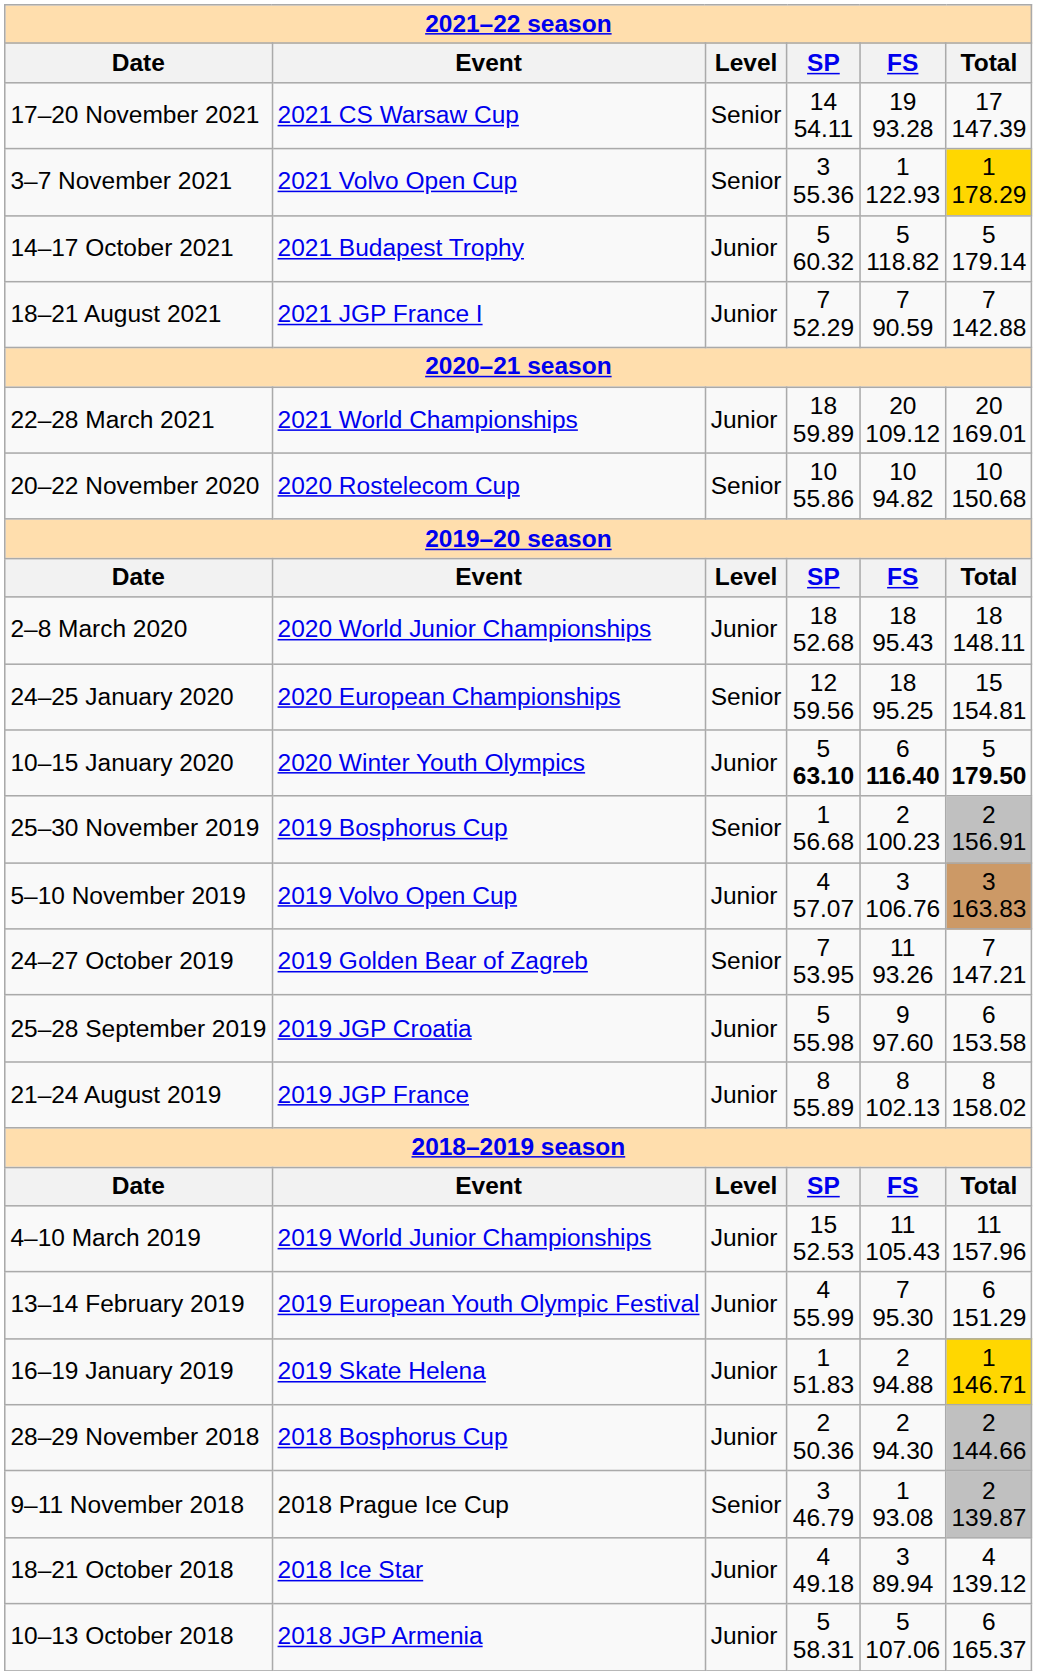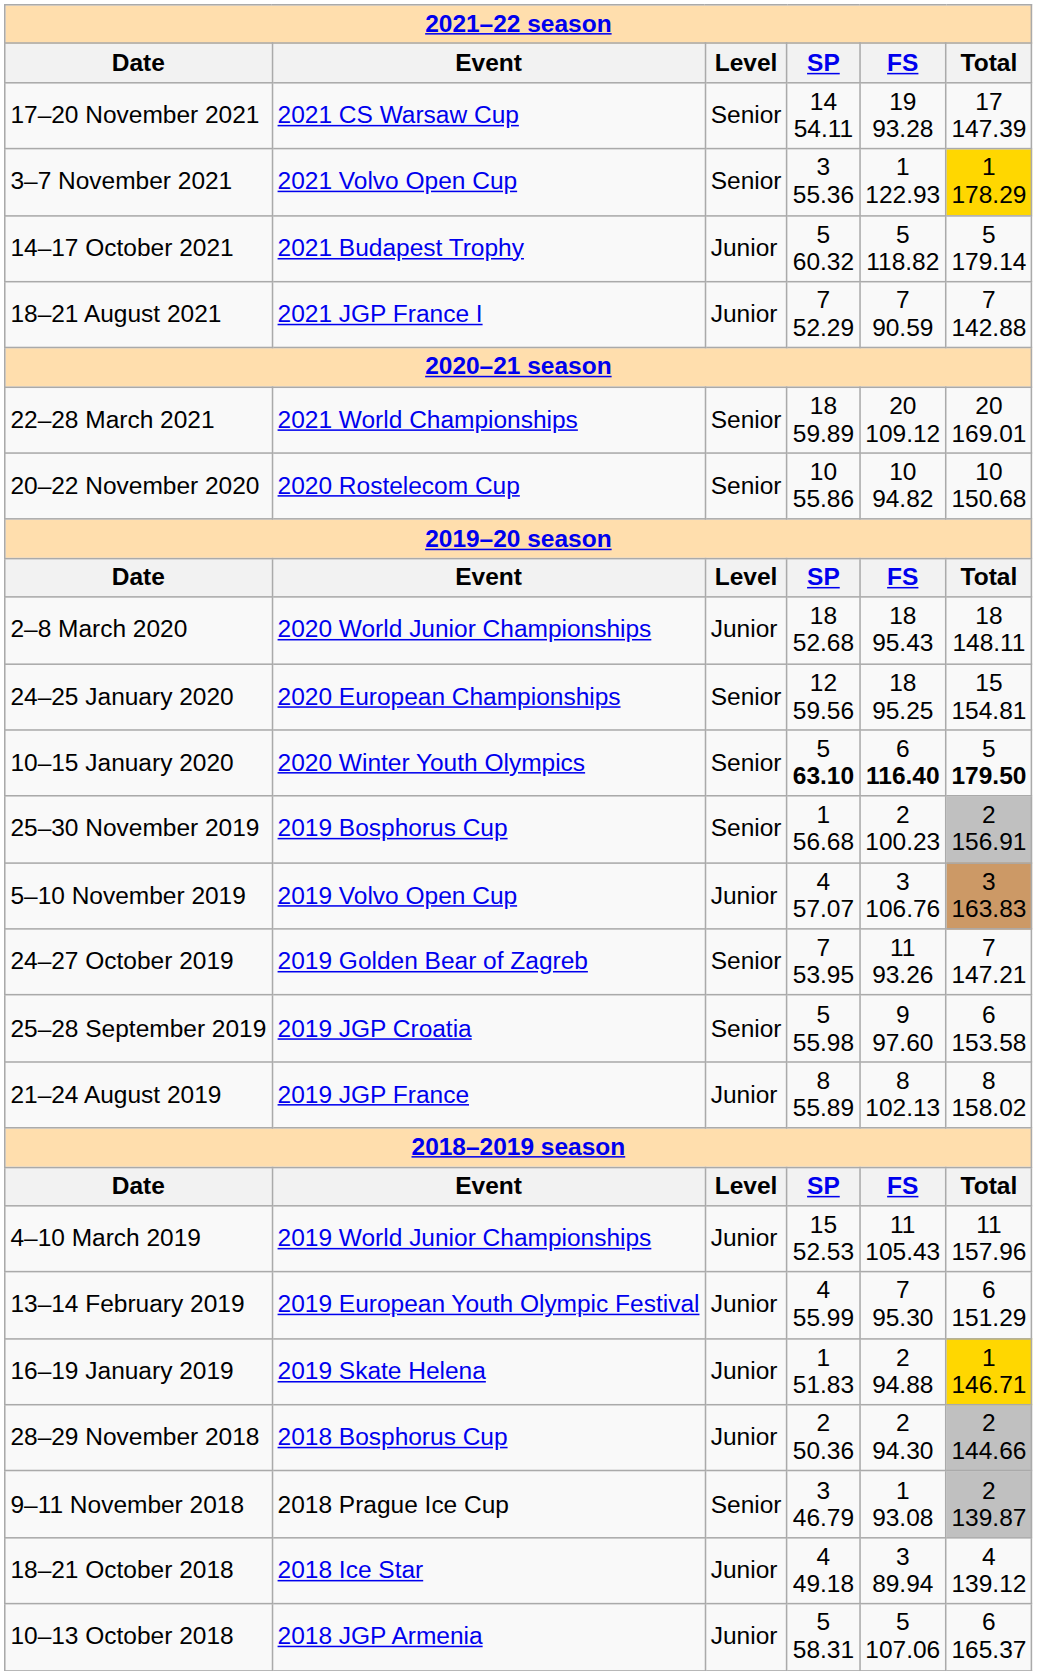 <table class="wikitable">
 <tr>
 <th style="background-color: #ffdead;" colspan=6 align=center><a href='#'>2021–22 season</a></th>
 </tr>
 <tr>
 <th>Date</th>
 <th>Event</th>
 <th>Level</th>
 <th><a href='#'>SP</a></th>
 <th><a href='#'>FS</a></th>
 <th>Total</th>
 </tr>
 <tr>
 <td>17–20 November 2021</td>
 <td><a href='#'>2021 CS Warsaw Cup</a></td>
 <td>Senior</td>
 <td align=center>14 <br> 54.11</td>
 <td align=center>19 <br> 93.28</td>
 <td align=center>17 <br> 147.39</td>
 </tr>
 <tr>
 <td>3–7 November 2021</td>
 <td><a href='#'>2021 Volvo Open Cup</a></td>
 <td>Senior</td>
 <td align=center>3 <br> 55.36</td>
 <td align=center>1 <br> 122.93</td>
 <td align=center bgcolor=gold>1 <br> 178.29</td>
 </tr>
 <tr>
 <td>14–17 October 2021</td>
 <td><a href='#'>2021 Budapest Trophy</a></td>
 <td>Junior</td>
 <td align=center>5 <br> 60.32</td>
 <td align=center>5 <br> 118.82</td>
 <td align=center>5 <br> 179.14</td>
 </tr>
 <tr>
 <td>18–21 August 2021</td>
 <td><a href='#'>2021 JGP France I</a></td>
 <td>Junior</td>
 <td align=center>7 <br> 52.29</td>
 <td align=center>7 <br> 90.59</td>
 <td align=center>7 <br> 142.88</td>
 </tr>
 <tr>
 <th style="background-color: #ffdead;" colspan=6 align=center><a href='#'>2020–21 season</a></th>
 </tr>
 <tr>
 <td>22–28 March 2021</td>
 <td><a href='#'>2021 World Championships</a></td>
-<td>Junior</td>
+<td>Senior</td>
 <td align=center>18 <br> 59.89</td>
 <td align=center>20 <br> 109.12</td>
 <td align=center>20 <br> 169.01</td>
 </tr>
 <tr>
 <td>20–22 November 2020</td>
 <td><a href='#'>2020 Rostelecom Cup</a></td>
 <td>Senior</td>
 <td align=center>10 <br> 55.86</td>
 <td align=center>10 <br> 94.82</td>
 <td align=center>10 <br> 150.68</td>
 </tr>
 <tr>
 <th style="background-color: #ffdead;" colspan=6 align=center><a href='#'>2019–20 season</a></th>
 </tr>
 <tr>
 <th>Date</th>
 <th>Event</th>
 <th>Level</th>
 <th><a href='#'>SP</a></th>
 <th><a href='#'>FS</a></th>
 <th>Total</th>
 </tr>
 <tr>
 <td>2–8 March 2020</td>
 <td><a href='#'>2020 World Junior Championships</a></td>
 <td>Junior</td>
 <td align=center>18 <br> 52.68</td>
 <td align=center>18 <br> 95.43</td>
 <td align=center>18 <br> 148.11</td>
 </tr>
 <tr>
 <td>24–25 January 2020</td>
 <td><a href='#'>2020 European Championships</a></td>
 <td>Senior</td>
 <td align=center>12 <br> 59.56</td>
 <td align=center>18 <br> 95.25</td>
 <td align=center>15 <br> 154.81</td>
 </tr>
 <tr>
 <td>10–15 January 2020</td>
 <td><a href='#'>2020 Winter Youth Olympics</a></td>
-<td>Junior</td>
+<td>Senior</td>
 <td align=center>5 <br> <strong>63.10</strong></td>
 <td align=center>6 <br> <strong>116.40</strong></td>
 <td align=center>5 <br> <strong>179.50</strong></td>
 </tr>
 <tr>
 <td>25–30 November 2019</td>
 <td><a href='#'>2019 Bosphorus Cup</a></td>
 <td>Senior</td>
 <td align=center>1 <br> 56.68</td>
 <td align=center>2 <br> 100.23</td>
 <td align=center bgcolor=silver>2 <br> 156.91</td>
 </tr>
 <tr>
 <td>5–10 November 2019</td>
 <td><a href='#'>2019 Volvo Open Cup</a></td>
 <td>Junior</td>
 <td align=center>4 <br> 57.07</td>
 <td align=center>3 <br> 106.76</td>
 <td align=center bgcolor=cc9966>3 <br> 163.83</td>
 </tr>
 <tr>
 <td>24–27 October 2019</td>
 <td><a href='#'>2019 Golden Bear of Zagreb</a></td>
 <td>Senior</td>
 <td align=center>7 <br> 53.95</td>
 <td align=center>11 <br> 93.26</td>
 <td align=center>7 <br> 147.21</td>
 </tr>
 <tr>
 <td>25–28 September 2019</td>
 <td><a href='#'>2019 JGP Croatia</a></td>
-<td>Junior</td>
+<td>Senior</td>
 <td align=center>5 <br> 55.98</td>
 <td align=center>9 <br> 97.60</td>
 <td align=center>6 <br> 153.58</td>
 </tr>
 <tr>
 <td>21–24 August 2019</td>
 <td><a href='#'>2019 JGP France</a></td>
 <td>Junior</td>
 <td align=center>8 <br> 55.89</td>
 <td align=center>8 <br> 102.13</td>
 <td align=center>8 <br> 158.02</td>
 </tr>
 <tr>
 <td style="background-color: #ffdead; " colspan=6 align=center><a href='#'><strong>2018–2019 season</strong></a></td>
 </tr>
 <tr>
 <th>Date</th>
 <th>Event</th>
 <th>Level</th>
 <th><a href='#'>SP</a></th>
 <th><a href='#'>FS</a></th>
 <th>Total</th>
 </tr>
 <tr>
 <td>4–10 March 2019</td>
 <td><a href='#'>2019 World Junior Championships</a></td>
 <td>Junior</td>
 <td align=center>15 <br> 52.53</td>
 <td align=center>11 <br> 105.43</td>
 <td align=center>11 <br> 157.96</td>
 </tr>
 <tr>
 <td>13–14 February 2019</td>
 <td><a href='#'>2019 European Youth Olympic Festival</a></td>
 <td>Junior</td>
 <td align=center>4 <br> 55.99</td>
 <td align=center>7 <br> 95.30</td>
 <td align=center>6 <br> 151.29</td>
 </tr>
 <tr>
 <td>16–19 January 2019</td>
 <td><a href='#'>2019 Skate Helena</a></td>
 <td>Junior</td>
 <td align=center>1 <br> 51.83</td>
 <td align=center>2 <br> 94.88</td>
 <td align=center bgcolor=gold>1 <br> 146.71</td>
 </tr>
 <tr>
 <td>28–29 November 2018</td>
 <td><a href='#'>2018 Bosphorus Cup</a></td>
 <td>Junior</td>
 <td align=center>2 <br> 50.36</td>
 <td align=center>2 <br> 94.30</td>
 <td align=center bgcolor=silver>2 <br> 144.66</td>
 </tr>
 <tr>
 <td>9–11 November 2018</td>
 <td>2018 Prague Ice Cup</td>
 <td>Senior</td>
 <td align=center>3 <br> 46.79</td>
 <td align=center>1 <br> 93.08</td>
 <td align=center bgcolor=silver>2 <br> 139.87</td>
 </tr>
 <tr>
 <td>18–21 October 2018</td>
 <td><a href='#'>2018 Ice Star</a></td>
 <td>Junior</td>
 <td align=center>4 <br> 49.18</td>
 <td align=center>3 <br> 89.94</td>
 <td align=center>4 <br> 139.12</td>
 </tr>
 <tr>
 <td>10–13 October 2018</td>
 <td><a href='#'>2018 JGP Armenia</a></td>
 <td>Junior</td>
 <td align=center>5 <br> 58.31</td>
 <td align=center>5 <br> 107.06</td>
 <td align=center>6 <br> 165.37</td>
 </tr>
 </table>
